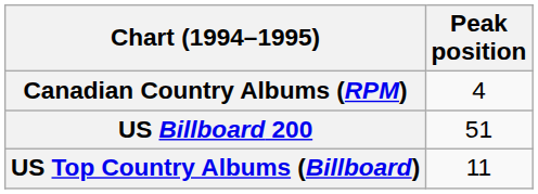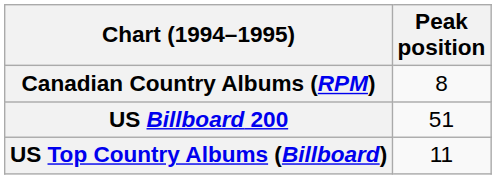 <table class="wikitable sortable plainrowheaders" style="text-align:center">
 <tr>
 <th scope="col">Chart (1994–1995)</th>
 <th scope="col">Peak<br>position</th>
 </tr>
 <tr>
 <th scope="row">Canadian Country Albums (<em><a href='#'>RPM</a></em>)</th>
-<td>4</td>
+<td>8</td>
 </tr>
 <tr>
 <th scope="row">US <a href='#'><em>Billboard</em> 200</a></th>
 <td>51</td>
 </tr>
 <tr>
 <th scope="row">US <a href='#'>Top Country Albums</a> (<em><a href='#'>Billboard</a></em>)</th>
 <td>11</td>
 </tr>
 </table>
